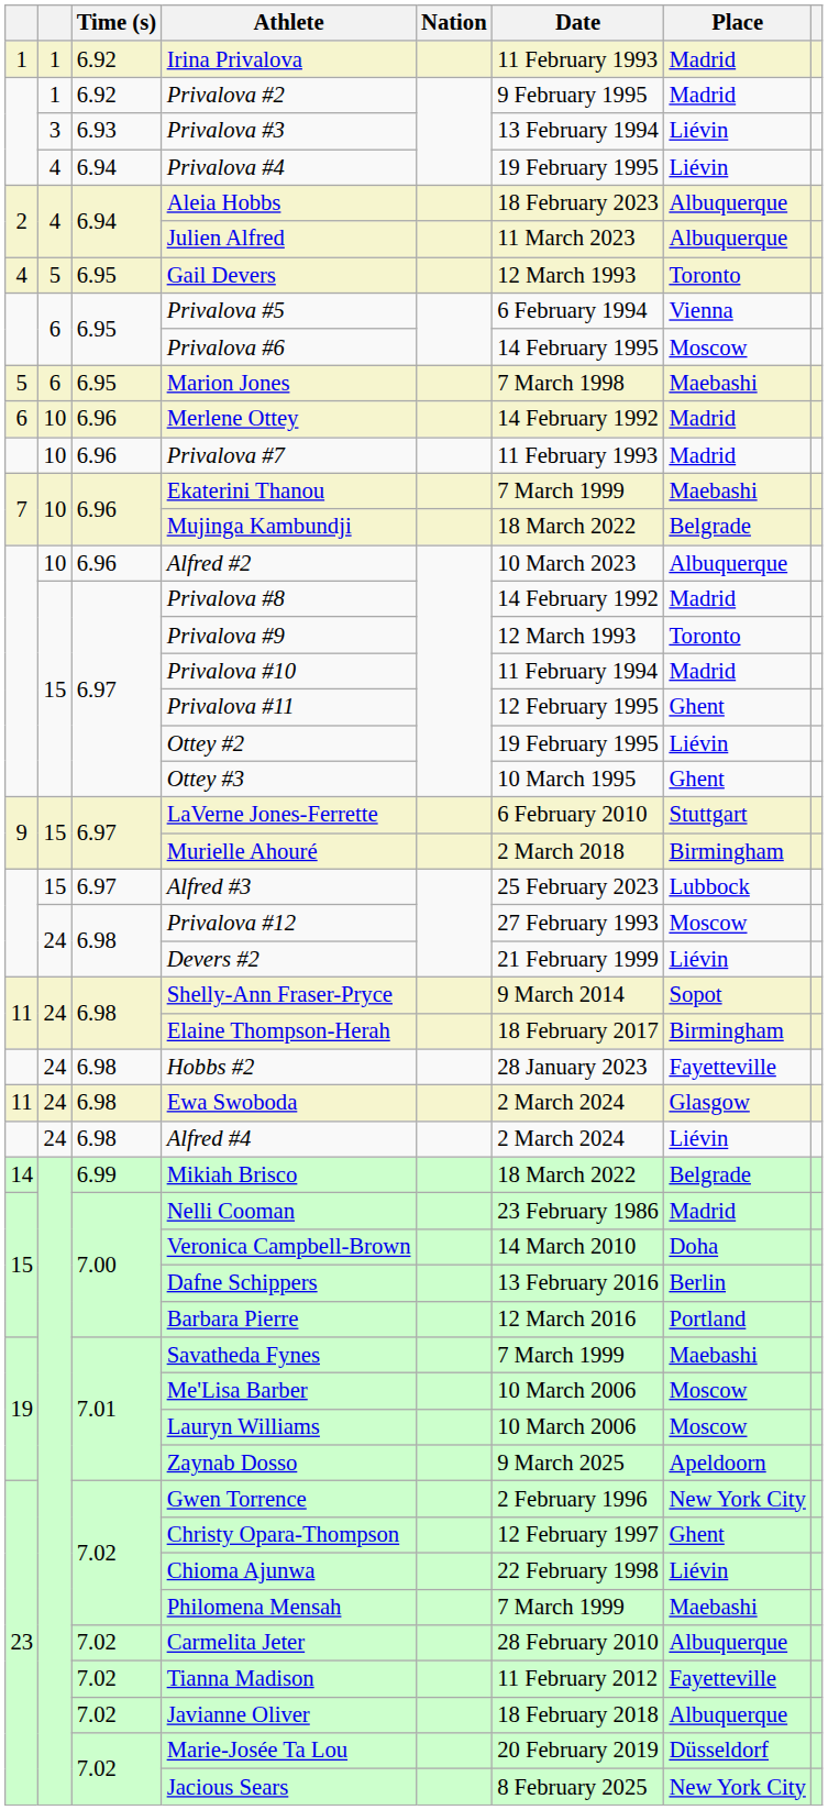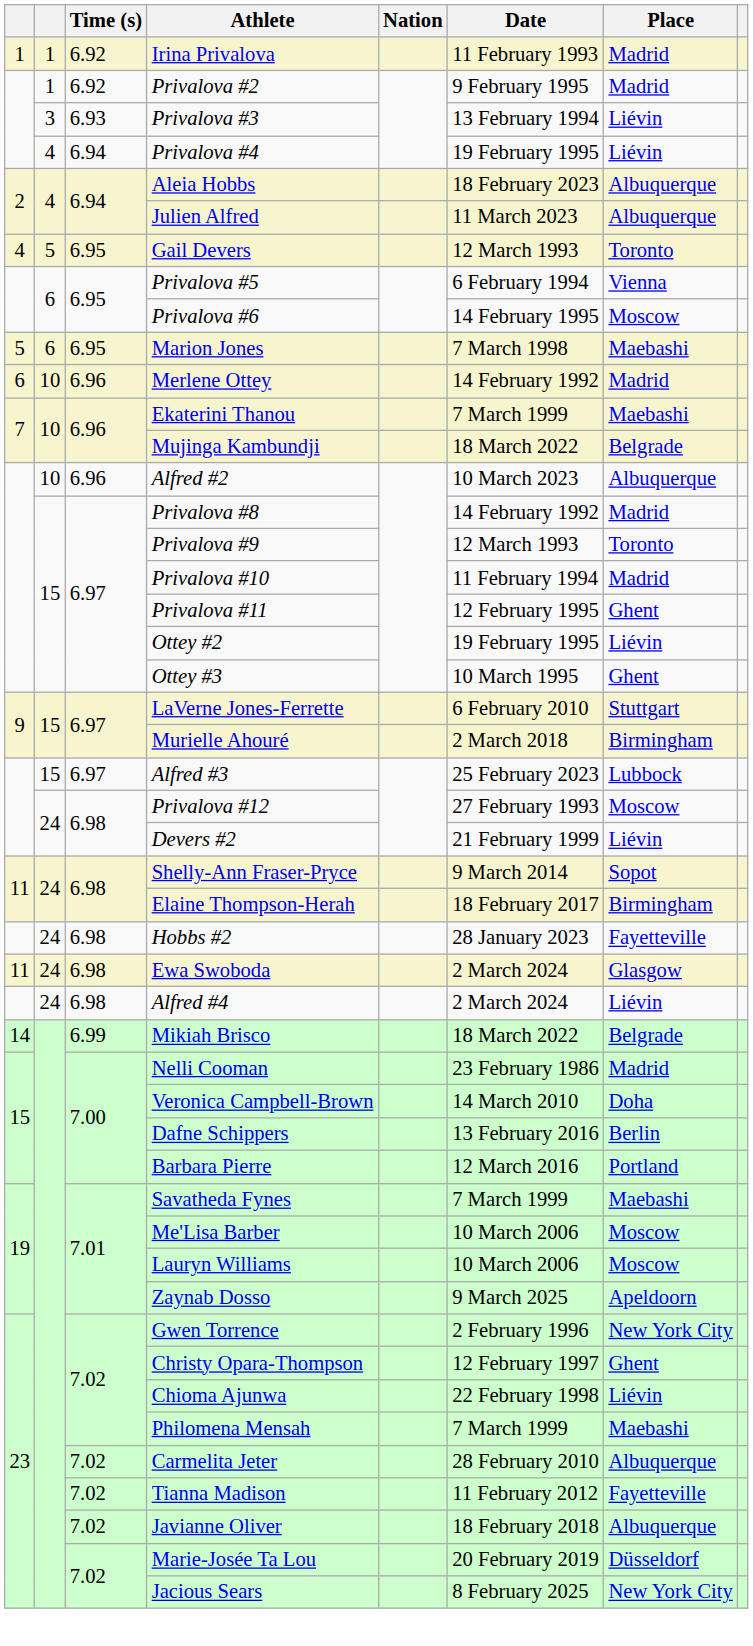 <table class="wikitable sortable">
 <tr>
 <th></th>
 <th></th>
 <th>Time (s)</th>
 <th>Athlete</th>
 <th>Nation</th>
 <th>Date</th>
 <th>Place</th>
 <th class="unsortable"></th>
 </tr>
 <tr bgcolor="#f6F5CE">
 <td align=center>1</td>
 <td align=center>1</td>
 <td>6.92</td>
 <td><a href='#'>Irina Privalova</a></td>
 <td></td>
 <td>11 February 1993</td>
 <td><a href='#'>Madrid</a></td>
 <td></td>
 </tr>
 <tr>
 <td rowspan=3></td>
 <td align=center>1</td>
 <td>6.92</td>
 <td><em>Privalova #2</em></td>
 <td rowspan=3></td>
 <td>9 February 1995</td>
 <td><a href='#'>Madrid</a></td>
 <td></td>
 </tr>
 <tr>
 <td align=center>3</td>
 <td>6.93</td>
 <td><em>Privalova #3</em></td>
 <td>13 February 1994</td>
 <td><a href='#'>Liévin</a></td>
 <td></td>
 </tr>
 <tr>
 <td align=center>4</td>
 <td>6.94</td>
 <td><em>Privalova #4</em></td>
 <td>19 February 1995</td>
 <td><a href='#'>Liévin</a></td>
 <td></td>
 </tr>
 <tr bgcolor="#f6F5CE">
 <td rowspan="2" align="center">2</td>
 <td rowspan="2" align="center">4</td>
 <td rowspan="2">6.94 </td>
 <td><a href='#'>Aleia Hobbs</a></td>
 <td></td>
 <td>18 February 2023</td>
 <td><a href='#'>Albuquerque</a></td>
 <td></td>
 </tr>
 <tr bgcolor="#f6F5CE">
 <td><a href='#'>Julien Alfred</a></td>
 <td></td>
 <td>11 March 2023</td>
 <td><a href='#'>Albuquerque</a></td>
 <td></td>
 </tr>
 <tr bgcolor="#f6F5CE">
 <td align="center">4</td>
 <td align="center">5</td>
 <td>6.95</td>
 <td><a href='#'>Gail Devers</a></td>
 <td></td>
 <td>12 March 1993</td>
 <td><a href='#'>Toronto</a></td>
 <td></td>
 </tr>
 <tr>
 <td rowspan=2></td>
 <td rowspan=2 align=center>6</td>
 <td rowspan="2">6.95</td>
 <td><em>Privalova #5</em></td>
 <td rowspan=2></td>
 <td>6 February 1994</td>
 <td><a href='#'>Vienna</a></td>
 <td></td>
 </tr>
 <tr>
 <td><em>Privalova #6</em></td>
 <td>14 February 1995</td>
 <td><a href='#'>Moscow</a></td>
 <td></td>
 </tr>
 <tr bgcolor="#f6F5CE">
 <td align=center>5</td>
 <td align="center">6</td>
 <td>6.95</td>
 <td><a href='#'>Marion Jones</a></td>
 <td></td>
 <td>7 March 1998</td>
 <td><a href='#'>Maebashi</a></td>
 <td></td>
 </tr>
 <tr bgcolor="#f6F5CE">
 <td align=center>6</td>
 <td align="center">10</td>
 <td>6.96</td>
 <td><a href='#'>Merlene Ottey</a></td>
 <td></td>
 <td>14 February 1992</td>
-<td><a href='#'>Madrid</a></td>
-<td></td>
-</tr>
-<tr>
-<td></td>
-<td align=center>10</td>
-<td>6.96</td>
-<td><em>Privalova #7</em></td>
-<td></td>
-<td>11 February 1993</td>
 <td><a href='#'>Madrid</a></td>
 <td></td>
 </tr>
 <tr bgcolor="#f6F5CE">
 <td rowspan="2" align="center">7</td>
 <td rowspan="2" align="center">10</td>
 <td rowspan="2">6.96</td>
 <td><a href='#'>Ekaterini Thanou</a></td>
 <td></td>
 <td>7 March 1999</td>
 <td><a href='#'>Maebashi</a></td>
 <td></td>
 </tr>
 <tr bgcolor="#f6F5CE">
 <td><a href='#'>Mujinga Kambundji</a></td>
 <td></td>
 <td>18 March 2022</td>
 <td><a href='#'>Belgrade</a></td>
 <td></td>
 </tr>
 <tr>
 <td rowspan="7"></td>
 <td align=center>10</td>
 <td>6.96 </td>
 <td><em>Alfred #2</em></td>
 <td rowspan="7"></td>
 <td>10 March 2023</td>
 <td><a href='#'>Albuquerque</a></td>
 <td></td>
 </tr>
 <tr>
 <td rowspan="6" align="center">15</td>
 <td rowspan="6">6.97</td>
 <td><em>Privalova #8</em></td>
 <td>14 February 1992</td>
 <td><a href='#'>Madrid</a></td>
 <td></td>
 </tr>
 <tr>
 <td><em>Privalova #9</em></td>
 <td>12 March 1993</td>
 <td><a href='#'>Toronto</a></td>
 <td></td>
 </tr>
 <tr>
 <td><em>Privalova #10</em></td>
 <td>11 February 1994</td>
 <td><a href='#'>Madrid</a></td>
 <td></td>
 </tr>
 <tr>
 <td><em>Privalova #11</em></td>
 <td>12 February 1995</td>
 <td><a href='#'>Ghent</a></td>
 <td></td>
 </tr>
 <tr>
 <td><em>Ottey #2</em></td>
 <td>19 February 1995</td>
 <td><a href='#'>Liévin</a></td>
 <td></td>
 </tr>
 <tr>
 <td><em>Ottey #3</em></td>
 <td>10 March 1995</td>
 <td><a href='#'>Ghent</a></td>
 <td></td>
 </tr>
 <tr bgcolor="#f6F5CE">
 <td rowspan="2" align="center">9</td>
 <td rowspan="2" align="center">15</td>
 <td rowspan="2">6.97</td>
 <td><a href='#'>LaVerne Jones-Ferrette</a></td>
 <td></td>
 <td>6 February 2010</td>
 <td><a href='#'>Stuttgart</a></td>
 <td></td>
 </tr>
 <tr bgcolor="#f6F5CE">
 <td><a href='#'>Murielle Ahouré</a></td>
 <td></td>
 <td>2 March 2018</td>
 <td><a href='#'>Birmingham</a></td>
 <td></td>
 </tr>
 <tr>
 <td rowspan="3"></td>
 <td align="center">15</td>
 <td>6.97</td>
 <td><em>Alfred #3</em></td>
 <td rowspan="3"></td>
 <td>25 February 2023</td>
 <td><a href='#'>Lubbock</a></td>
 <td></td>
 </tr>
 <tr>
 <td rowspan="2" align="center">24</td>
 <td rowspan="2">6.98</td>
 <td><em>Privalova #12</em></td>
 <td>27 February 1993</td>
 <td><a href='#'>Moscow</a></td>
 <td></td>
 </tr>
 <tr>
 <td><em>Devers #2</em></td>
 <td>21 February 1999</td>
 <td><a href='#'>Liévin</a></td>
 <td></td>
 </tr>
 <tr bgcolor="#f6F5CE">
 <td rowspan="2" align="center">11</td>
 <td rowspan="2" align="center">24</td>
 <td rowspan="2">6.98</td>
 <td><a href='#'>Shelly-Ann Fraser-Pryce</a></td>
 <td></td>
 <td>9 March 2014</td>
 <td><a href='#'>Sopot</a></td>
 <td></td>
 </tr>
 <tr bgcolor="#f6F5CE">
 <td><a href='#'>Elaine Thompson-Herah</a></td>
 <td></td>
 <td>18 February 2017</td>
 <td><a href='#'>Birmingham</a></td>
 <td></td>
 </tr>
 <tr>
 <td></td>
 <td align="center">24</td>
 <td>6.98</td>
 <td><em>Hobbs #2</em></td>
 <td></td>
 <td>28 January 2023</td>
 <td><a href='#'>Fayetteville</a></td>
 <td></td>
 </tr>
 <tr bgcolor="#f6F5CE">
 <td align=center>11</td>
 <td align=center>24</td>
 <td>6.98</td>
 <td><a href='#'>Ewa Swoboda</a></td>
 <td></td>
 <td>2 March 2024</td>
 <td><a href='#'>Glasgow</a></td>
 <td></td>
 </tr>
 <tr>
 <td></td>
 <td align=center>24</td>
 <td>6.98</td>
 <td><em>Alfred #4</em></td>
 <td></td>
 <td>2 March 2024</td>
 <td><a href='#'>Liévin</a></td>
 <td></td>
 </tr>
 <tr bgcolor=#CCFFCC>
 <td align=center>14</td>
 <td rowspan="18"></td>
 <td>6.99</td>
 <td><a href='#'>Mikiah Brisco</a></td>
 <td></td>
 <td>18 March 2022</td>
 <td><a href='#'>Belgrade</a></td>
 <td></td>
 </tr>
 <tr bgcolor=#CCFFCC>
 <td rowspan="4" align="center">15</td>
 <td rowspan="4">7.00</td>
 <td><a href='#'>Nelli Cooman</a></td>
 <td></td>
 <td>23 February 1986</td>
 <td><a href='#'>Madrid</a></td>
 <td></td>
 </tr>
 <tr bgcolor=#CCFFCC>
 <td><a href='#'>Veronica Campbell-Brown</a></td>
 <td></td>
 <td>14 March 2010</td>
 <td><a href='#'>Doha</a></td>
 <td></td>
 </tr>
 <tr bgcolor=#CCFFCC>
 <td><a href='#'>Dafne Schippers</a></td>
 <td></td>
 <td>13 February 2016</td>
 <td><a href='#'>Berlin</a></td>
 <td></td>
 </tr>
 <tr bgcolor=#CCFFCC>
 <td><a href='#'>Barbara Pierre</a></td>
 <td></td>
 <td>12 March 2016</td>
 <td><a href='#'>Portland</a></td>
 <td></td>
 </tr>
 <tr bgcolor="#CCFFCC">
 <td rowspan="4" align="center">19</td>
 <td rowspan="4">7.01</td>
 <td><a href='#'>Savatheda Fynes</a></td>
 <td></td>
 <td>7 March 1999</td>
 <td><a href='#'>Maebashi</a></td>
 <td></td>
 </tr>
 <tr bgcolor=#CCFFCC>
 <td><a href='#'>Me'Lisa Barber</a></td>
 <td></td>
 <td>10 March 2006</td>
 <td><a href='#'>Moscow</a></td>
 <td></td>
 </tr>
 <tr bgcolor=#CCFFCC>
 <td><a href='#'>Lauryn Williams</a></td>
 <td></td>
 <td>10 March 2006</td>
 <td><a href='#'>Moscow</a></td>
 <td></td>
 </tr>
 <tr bgcolor=#CCFFCC>
 <td><a href='#'>Zaynab Dosso</a></td>
 <td></td>
 <td>9 March 2025</td>
 <td><a href='#'>Apeldoorn</a></td>
 <td></td>
 </tr>
 <tr bgcolor=#CCFFCC>
 <td rowspan="9" align="center">23</td>
 <td rowspan="4">7.02</td>
 <td><a href='#'>Gwen Torrence</a></td>
 <td></td>
 <td>2 February 1996</td>
 <td><a href='#'>New York City</a></td>
 <td></td>
 </tr>
 <tr bgcolor=#CCFFCC>
 <td><a href='#'>Christy Opara-Thompson</a></td>
 <td></td>
 <td>12 February 1997</td>
 <td><a href='#'>Ghent</a></td>
 <td></td>
 </tr>
 <tr bgcolor=#CCFFCC>
 <td><a href='#'>Chioma Ajunwa</a></td>
 <td></td>
 <td>22 February 1998</td>
 <td><a href='#'>Liévin</a></td>
 <td></td>
 </tr>
 <tr bgcolor=#CCFFCC>
 <td><a href='#'>Philomena Mensah</a></td>
 <td></td>
 <td>7 March 1999</td>
 <td><a href='#'>Maebashi</a></td>
 <td></td>
 </tr>
 <tr bgcolor=#CCFFCC>
 <td>7.02 </td>
 <td><a href='#'>Carmelita Jeter</a></td>
 <td></td>
 <td>28 February 2010</td>
 <td><a href='#'>Albuquerque</a></td>
 <td></td>
 </tr>
 <tr bgcolor=#CCFFCC>
 <td>7.02</td>
 <td><a href='#'>Tianna Madison</a></td>
 <td></td>
 <td>11 February 2012</td>
 <td><a href='#'>Fayetteville</a></td>
 <td></td>
 </tr>
 <tr bgcolor=#CCFFCC>
 <td>7.02 </td>
 <td><a href='#'>Javianne Oliver</a></td>
 <td></td>
 <td>18 February 2018</td>
 <td><a href='#'>Albuquerque</a></td>
 <td></td>
 </tr>
 <tr bgcolor=#CCFFCC>
 <td rowspan="2">7.02</td>
 <td><a href='#'>Marie-Josée Ta Lou</a></td>
 <td></td>
 <td>20 February 2019</td>
 <td><a href='#'>Düsseldorf</a></td>
 <td></td>
 </tr>
 <tr bgcolor="#CCFFCC">
 <td><a href='#'>Jacious Sears</a></td>
 <td></td>
 <td>8 February 2025</td>
 <td><a href='#'>New York City</a></td>
 <td></td>
 </tr>
 </table>
